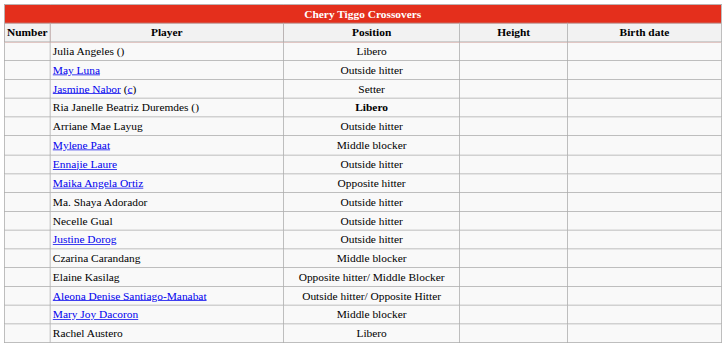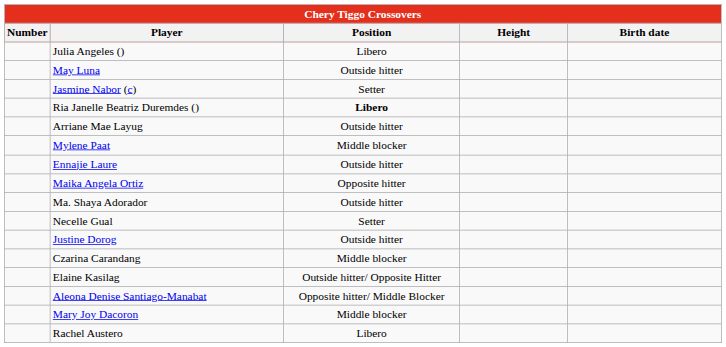 <table class="wikitable sortable" style="font-size:95%; text-align:left;">
 <tr>
 <th colspan="5" style= "background:#E42F1C; color:white; text-align: center"><strong>Chery Tiggo Crossovers</strong></th>
 </tr>
 <tr style="background:#E42F1C;">
 <th style= "align=center; width:2em;">Number</th>
 <th style= "align=center;width:20em;">Player</th>
 <th style= "align=center; width:15em;">Position</th>
 <th style= "align=center; width:9em;">Height</th>
 <th style= "align=center; width:13em;">Birth date</th>
 </tr>
 <tr align=center>
 <td></td>
 <td align=left> Julia Angeles ()</td>
 <td>Libero</td>
 <td></td>
 <td align=right></td>
 </tr>
 <tr align=center>
 <td></td>
 <td align=left> <a href='#'>May Luna</a></td>
 <td>Outside hitter</td>
 <td></td>
 <td align=right></td>
 </tr>
 <tr align=center>
 <td></td>
 <td align=left> <a href='#'>Jasmine Nabor</a> (<a href='#'>c</a>)</td>
 <td>Setter</td>
 <td></td>
 <td align=right></td>
 </tr>
 <tr align=center>
 <td></td>
 <td align=left> Ria Janelle Beatriz Duremdes ()</td>
 <td><strong>Libero</strong></td>
 <td></td>
 <td align=right></td>
 </tr>
 <tr align=center>
 <td></td>
 <td align=left> Arriane Mae Layug</td>
 <td>Outside hitter</td>
 <td></td>
 <td align=right></td>
 </tr>
 <tr align=center>
 <td></td>
 <td align=left> <a href='#'>Mylene Paat</a></td>
 <td>Middle blocker</td>
 <td></td>
 <td align=right></td>
 </tr>
 <tr align=center>
 <td></td>
 <td align=left> <a href='#'>Ennajie Laure</a></td>
 <td>Outside hitter</td>
 <td></td>
 <td align=right></td>
 </tr>
 <tr align=center>
 <td></td>
 <td align=left> <a href='#'>Maika Angela Ortiz</a></td>
 <td>Opposite hitter</td>
 <td></td>
 <td align=right></td>
 </tr>
 <tr align=center>
 <td></td>
 <td align=left> Ma. Shaya Adorador</td>
 <td>Outside hitter</td>
 <td></td>
 <td align=right></td>
 </tr>
 <tr align=center>
 <td></td>
 <td align=left> Necelle Gual</td>
-<td>Outside hitter</td>
+<td>Setter</td>
 <td></td>
 <td align=right></td>
 </tr>
 <tr align=center>
 <td></td>
 <td align=left> <a href='#'>Justine Dorog</a></td>
 <td>Outside hitter</td>
 <td></td>
 <td align=right></td>
 </tr>
 <tr align=center>
 <td></td>
 <td align=left> Czarina Carandang</td>
 <td>Middle blocker</td>
 <td></td>
 <td align=right></td>
 </tr>
 <tr align=center>
 <td></td>
 <td align=left> Elaine Kasilag</td>
-<td>Opposite hitter/ Middle Blocker</td>
+<td>Outside hitter/ Opposite Hitter</td>
 <td></td>
 <td align=right></td>
 </tr>
 <tr align=center>
 <td></td>
 <td align=left> <a href='#'>Aleona Denise Santiago-Manabat</a></td>
-<td>Outside hitter/ Opposite Hitter</td>
+<td>Opposite hitter/ Middle Blocker</td>
 <td></td>
 <td align=right></td>
 </tr>
 <tr align=center>
 <td></td>
 <td align=left> <a href='#'>Mary Joy Dacoron</a></td>
 <td>Middle blocker</td>
 <td></td>
 <td align=right></td>
 </tr>
 <tr align=center>
 <td></td>
 <td align=left> Rachel Austero</td>
 <td>Libero</td>
 <td></td>
 <td align=right></td>
 </tr>
 </table>
